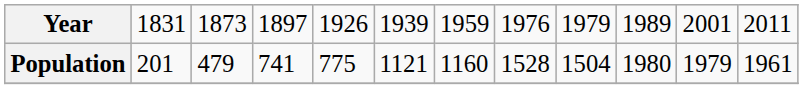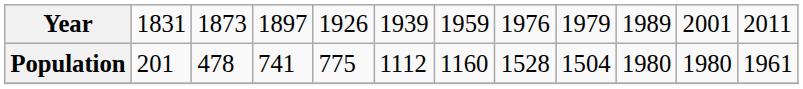 <table class="wikitable">
 <tr>
 <th>Year</th>
 <td>1831</td>
 <td>1873</td>
 <td>1897</td>
 <td>1926</td>
 <td>1939</td>
 <td>1959</td>
 <td>1976</td>
 <td>1979</td>
 <td>1989</td>
 <td>2001</td>
 <td>2011</td>
 </tr>
 <tr>
 <th>Population</th>
 <td>201</td>
-<td>479</td>
+<td>478</td>
 <td>741</td>
 <td>775</td>
-<td>1121</td>
+<td>1112</td>
 <td>1160</td>
 <td>1528</td>
 <td>1504</td>
 <td>1980</td>
-<td>1979</td>
+<td>1980</td>
 <td>1961</td>
 </tr>
 <tr>
 </tr>
 </table>
